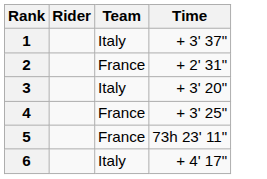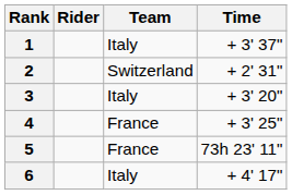 <table class="wikitable floatright">
 <tr>
 <th scope="col">Rank</th>
 <th scope="col">Rider</th>
 <th scope="col">Team</th>
 <th scope="col">Time</th>
 </tr>
 <tr>
 <th scope="row">1</th>
 <td> </td>
 <td>Italy</td>
 <td style="text-align:right;">+ 3' 37"</td>
 </tr>
 <tr>
 <th scope="row">2</th>
 <td></td>
-<td>France</td>
+<td>Switzerland</td>
 <td style="text-align:right;">+ 2' 31"</td>
 </tr>
 <tr>
 <th scope="row">3</th>
 <td></td>
 <td>Italy</td>
 <td style="text-align:right;">+ 3' 20"</td>
 </tr>
 <tr>
 <th scope="row">4</th>
 <td></td>
 <td>France</td>
 <td style="text-align:right;">+ 3' 25"</td>
 </tr>
 <tr>
 <th scope="row">5</th>
 <td></td>
 <td>France</td>
 <td style="text-align:right;">73h 23' 11"</td>
 </tr>
 <tr>
 <th scope="row">6</th>
 <td></td>
 <td>Italy</td>
 <td style="text-align:right;">+ 4' 17"</td>
 </tr>
 </table>
